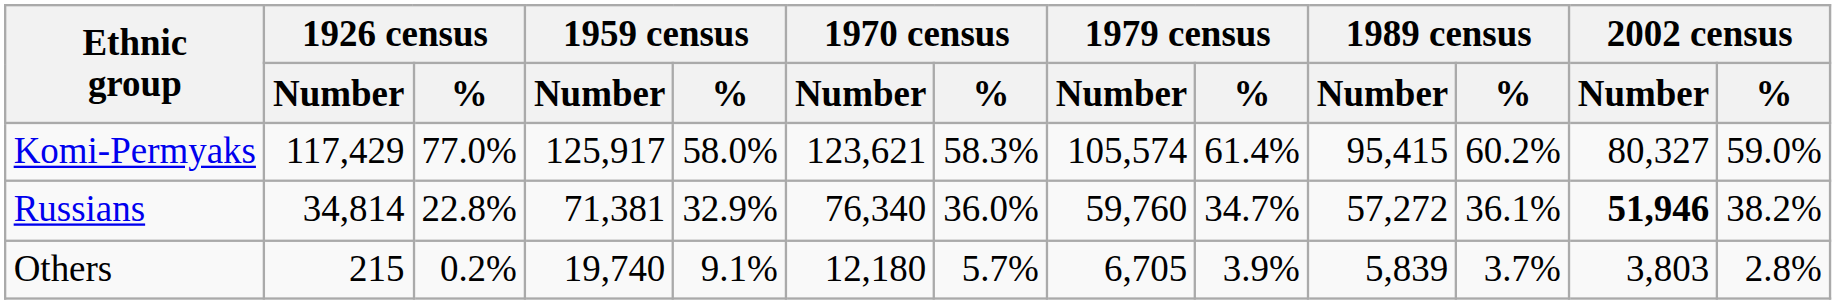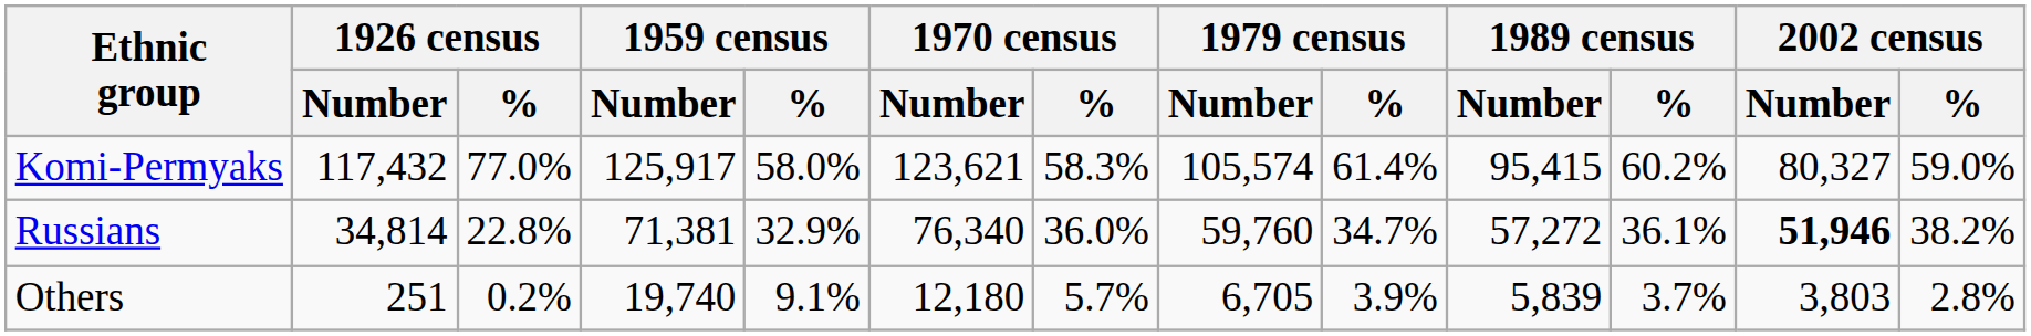 <table class="wikitable" style="text-align: right;">
 <tr bgcolor="#e0e0e0">
 <th rowspan="2">Ethnic<br>group</th>
 <th colspan="2">1926 census</th>
 <th colspan="2">1959 census</th>
 <th colspan="2">1970 census</th>
 <th colspan="2">1979 census</th>
 <th colspan="2">1989 census</th>
 <th colspan="2">2002 census</th>
 </tr>
 <tr bgcolor="#e0e0e0">
 <th>Number</th>
 <th>%</th>
 <th>Number</th>
 <th>%</th>
 <th>Number</th>
 <th>%</th>
 <th>Number</th>
 <th>%</th>
 <th>Number</th>
 <th>%</th>
 <th>Number</th>
 <th>%</th>
 </tr>
 <tr>
 <td align="left"><a href='#'>Komi-Permyaks</a></td>
-<td>117,429</td>
+<td>117,432</td>
 <td>77.0%</td>
 <td>125,917</td>
 <td>58.0%</td>
 <td>123,621</td>
 <td>58.3%</td>
 <td>105,574</td>
 <td>61.4%</td>
 <td>95,415</td>
 <td>60.2%</td>
 <td>80,327</td>
 <td>59.0%</td>
 </tr>
 <tr>
 <td align="left"><a href='#'>Russians</a></td>
 <td>34,814</td>
 <td>22.8%</td>
 <td>71,381</td>
 <td>32.9%</td>
 <td>76,340</td>
 <td>36.0%</td>
 <td>59,760</td>
 <td>34.7%</td>
 <td>57,272</td>
 <td>36.1%</td>
 <td><strong>51,946</strong></td>
 <td>38.2%</td>
 </tr>
 <tr>
 <td align="left">Others</td>
-<td>215</td>
+<td>251</td>
 <td>0.2%</td>
 <td>19,740</td>
 <td>9.1%</td>
 <td>12,180</td>
 <td>5.7%</td>
 <td>6,705</td>
 <td>3.9%</td>
 <td>5,839</td>
 <td>3.7%</td>
 <td>3,803</td>
 <td>2.8%</td>
 </tr>
 </table>
